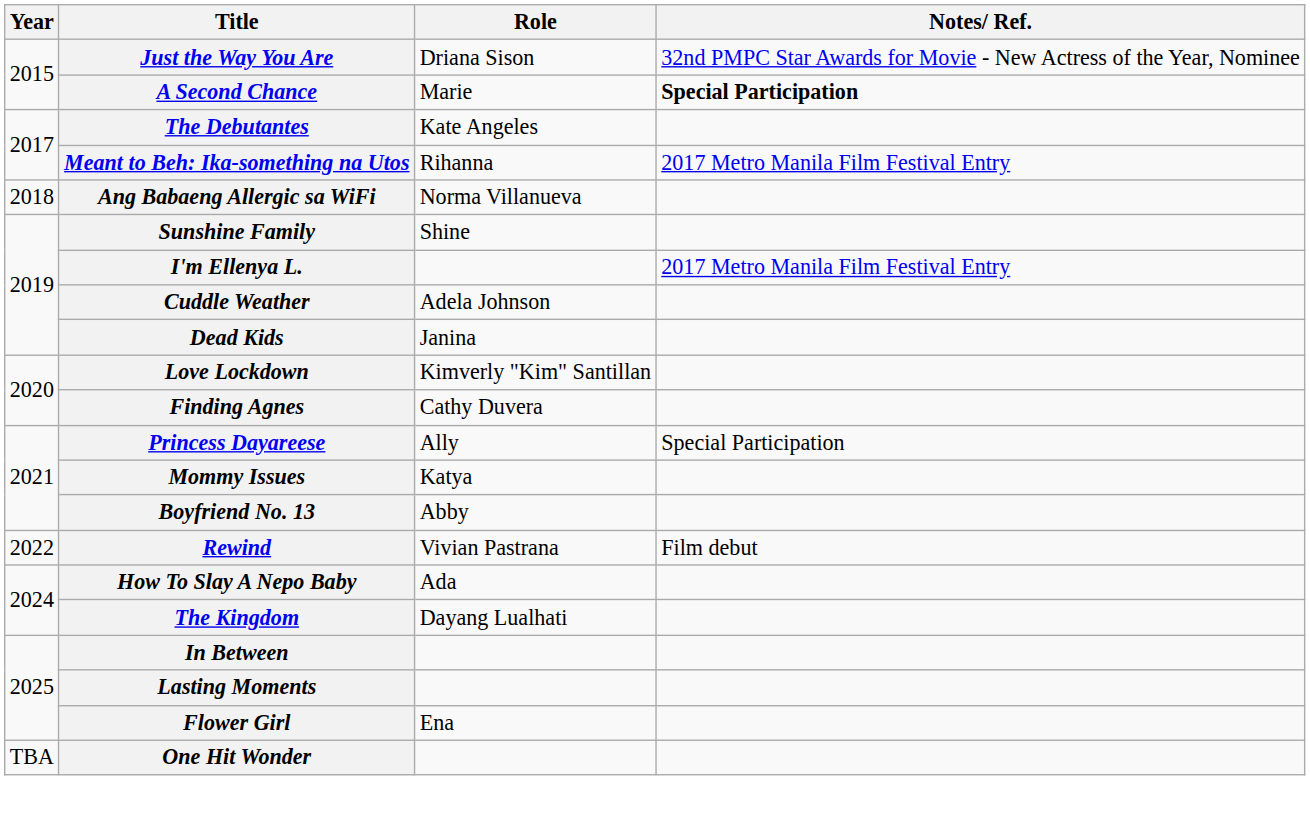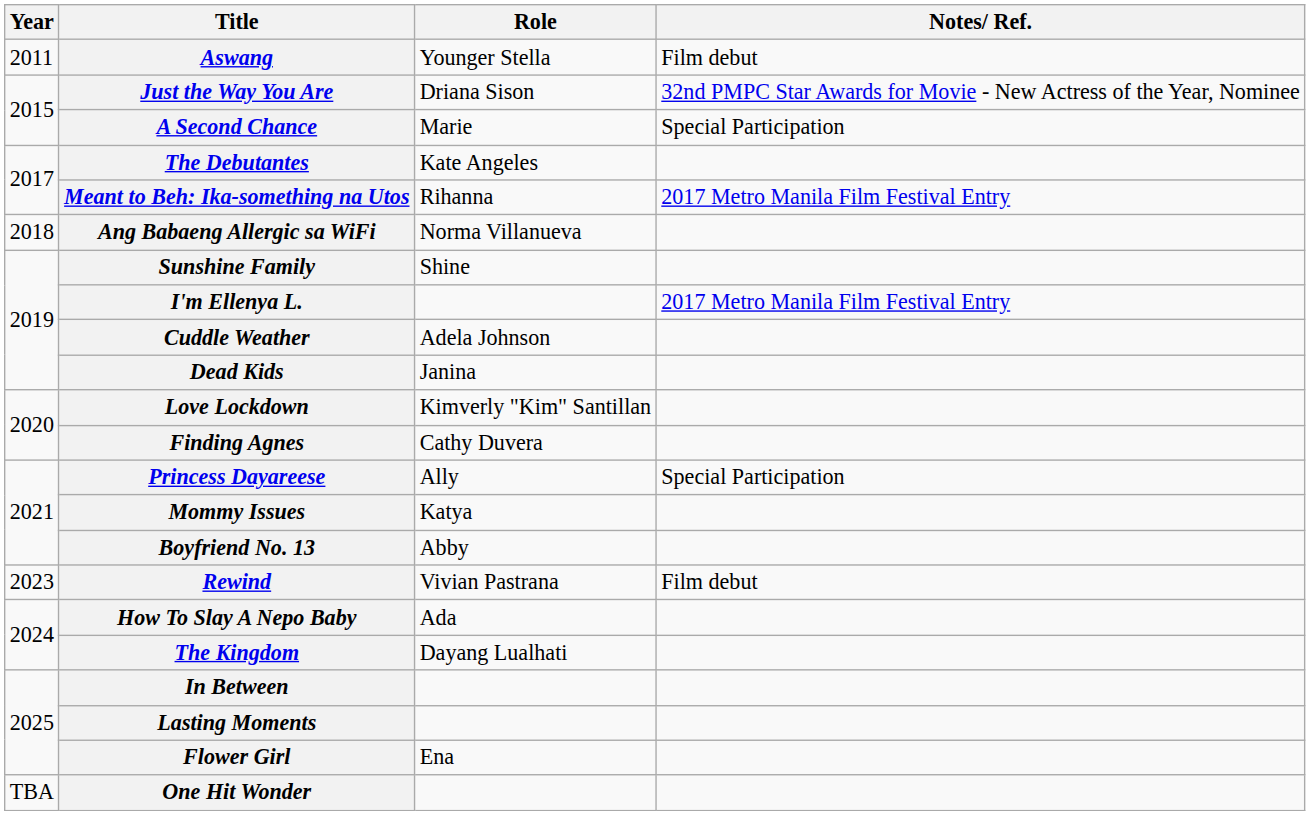 <table class="wikitable sortable plainrowheaders">
 <tr>
 <th scope="col">Year</th>
 <th scope="col">Title</th>
 <th scope="col" class="unsortable">Role</th>
 <th scope="col" class="unsortable">Notes/ Ref.</th>
+</tr>
+<tr>
+<td>2011</td>
+<th scope="row"><em><a href='#'>Aswang</a></em></th>
+<td>Younger Stella</td>
+<td>Film debut</td>
 </tr>
 <tr>
 <td rowspan=2>2015</td>
 <th scope="row"><em><a href='#'>Just the Way You Are</a></em></th>
 <td>Driana Sison</td>
 <td><a href='#'>32nd PMPC Star Awards for Movie</a> - New Actress of the Year, Nominee</td>
 </tr>
 <tr>
 <th scope="row"><em><a href='#'>A Second Chance</a></em></th>
 <td>Marie</td>
-<td><strong>Special Participation</strong></td>
+<td>Special Participation</td>
 </tr>
 <tr>
 <td rowspan=2>2017</td>
 <th scope="row"><em><a href='#'>The Debutantes</a></em></th>
 <td>Kate Angeles</td>
 <td align="center"></td>
 </tr>
 <tr>
 <th scope="row"><em><a href='#'>Meant to Beh: Ika-something na Utos</a></em></th>
 <td>Rihanna</td>
 <td><a href='#'>2017 Metro Manila Film Festival Entry</a></td>
 </tr>
 <tr>
 <td rowspan=1>2018</td>
 <th scope="row"><em>Ang Babaeng Allergic sa WiFi</em></th>
 <td>Norma Villanueva</td>
 <td align="center"></td>
 </tr>
 <tr>
 <td rowspan="4">2019</td>
 <th scope="row"><em>Sunshine Family</em></th>
 <td>Shine</td>
 <td align="center"></td>
 </tr>
 <tr>
 <th scope="row"><em>I'm Ellenya L.</em></th>
 <td></td>
 <td><a href='#'>2017 Metro Manila Film Festival Entry</a></td>
 </tr>
 <tr>
 <th scope="row"><em>Cuddle Weather</em></th>
 <td>Adela Johnson</td>
 <td align="center"></td>
 </tr>
 <tr>
 <th scope="row"><em>Dead Kids</em></th>
 <td>Janina</td>
 <td align="center"></td>
 </tr>
 <tr>
 <td rowspan="2">2020</td>
 <th scope="row"><em>Love Lockdown</em></th>
 <td>Kimverly "Kim" Santillan</td>
 <td align="center"></td>
 </tr>
 <tr>
 <th scope="row"><em>Finding Agnes</em></th>
 <td>Cathy Duvera</td>
 <td align="center"></td>
 </tr>
 <tr>
 <td rowspan="3">2021</td>
 <th scope="row"><em><a href='#'>Princess Dayareese</a></em></th>
 <td>Ally</td>
 <td>Special Participation</td>
 </tr>
 <tr>
 <th scope="row"><em>Mommy Issues</em></th>
 <td>Katya</td>
 <td align="center"></td>
 </tr>
 <tr>
 <th scope="row"><em>Boyfriend No. 13</em></th>
 <td>Abby</td>
 <td align="center"></td>
 </tr>
 <tr>
-<td>2022</td>
+<td>2023</td>
 <th scope="row"><em><a href='#'>Rewind</a></em></th>
 <td>Vivian Pastrana</td>
 <td>Film debut</td>
 </tr>
 <tr>
 <td rowspan="2">2024</td>
 <th scope="row"><em>How To Slay A Nepo Baby</em></th>
 <td>Ada</td>
 <td align="center"></td>
 </tr>
 <tr>
 <th scope="row"><em><a href='#'>The Kingdom</a></em></th>
 <td>Dayang Lualhati</td>
 <td align="center"></td>
 </tr>
 <tr>
 <td rowspan="3">2025</td>
 <th scope="row"><em>In Between</em></th>
 <td></td>
 <td></td>
 </tr>
 <tr>
 <th scope="row"><em>Lasting Moments</em></th>
 <td></td>
 <td></td>
 </tr>
 <tr>
 <th scope="row"><em>Flower Girl</em></th>
 <td>Ena</td>
 <td align="center"></td>
 </tr>
 <tr>
 <td>TBA</td>
 <th scope="row"><em>One Hit Wonder</em></th>
 <td></td>
 <td></td>
 </tr>
 </table>
